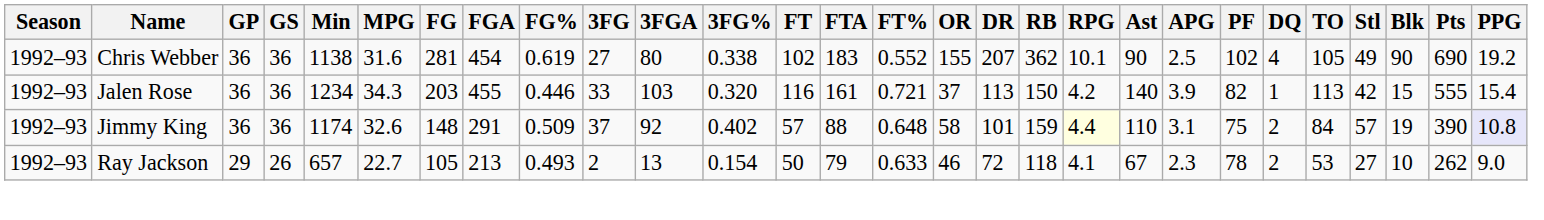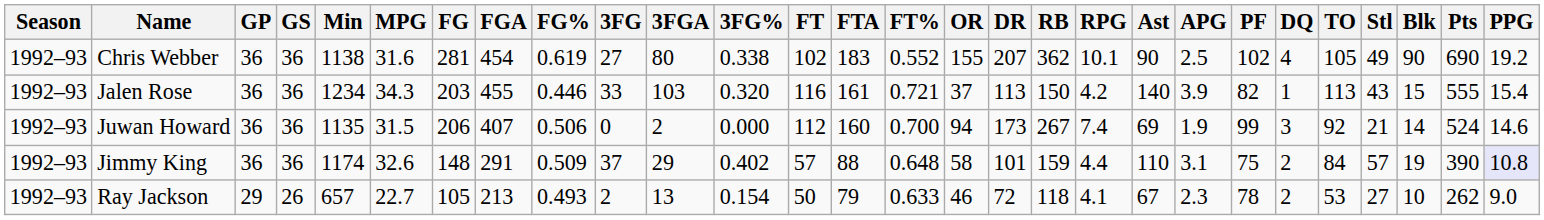 <table class="wikitable sortable">
 <tr>
 <th>Season</th>
 <th>Name</th>
 <th>GP</th>
 <th>GS</th>
 <th>Min</th>
 <th>MPG</th>
 <th>FG</th>
 <th>FGA</th>
 <th>FG%</th>
 <th>3FG</th>
 <th>3FGA</th>
 <th>3FG%</th>
 <th>FT</th>
 <th>FTA</th>
 <th>FT%</th>
 <th>OR</th>
 <th>DR</th>
 <th>RB</th>
 <th>RPG</th>
 <th>Ast</th>
 <th>APG</th>
 <th>PF</th>
 <th>DQ</th>
 <th>TO</th>
 <th>Stl</th>
 <th>Blk</th>
 <th>Pts</th>
 <th>PPG</th>
 </tr>
 <tr>
 <td>1992–93</td>
 <td>Chris Webber</td>
 <td>36</td>
 <td>36</td>
 <td>1138</td>
 <td>31.6</td>
 <td>281</td>
 <td>454</td>
 <td>0.619</td>
 <td>27</td>
 <td>80</td>
 <td>0.338</td>
 <td>102</td>
 <td>183</td>
 <td>0.552</td>
 <td>155</td>
 <td>207</td>
 <td>362</td>
 <td>10.1</td>
 <td>90</td>
 <td>2.5</td>
 <td>102</td>
 <td>4</td>
 <td>105</td>
 <td>49</td>
 <td>90</td>
 <td>690</td>
 <td>19.2</td>
 </tr>
 <tr>
 <td>1992–93</td>
 <td>Jalen Rose</td>
 <td>36</td>
 <td>36</td>
 <td>1234</td>
 <td>34.3</td>
 <td>203</td>
 <td>455</td>
 <td>0.446</td>
 <td>33</td>
 <td>103</td>
 <td>0.320</td>
 <td>116</td>
 <td>161</td>
 <td>0.721</td>
 <td>37</td>
 <td>113</td>
 <td>150</td>
 <td>4.2</td>
 <td>140</td>
 <td>3.9</td>
 <td>82</td>
 <td>1</td>
 <td>113</td>
-<td>42</td>
+<td>43</td>
 <td>15</td>
 <td>555</td>
 <td>15.4</td>
+</tr>
+<tr>
+<td>1992–93</td>
+<td>Juwan Howard</td>
+<td>36</td>
+<td>36</td>
+<td>1135</td>
+<td>31.5</td>
+<td>206</td>
+<td>407</td>
+<td>0.506</td>
+<td>0</td>
+<td>2</td>
+<td>0.000</td>
+<td>112</td>
+<td>160</td>
+<td>0.700</td>
+<td>94</td>
+<td>173</td>
+<td>267</td>
+<td>7.4</td>
+<td>69</td>
+<td>1.9</td>
+<td>99</td>
+<td>3</td>
+<td>92</td>
+<td>21</td>
+<td>14</td>
+<td>524</td>
+<td>14.6</td>
 </tr>
 <tr>
 <td>1992–93</td>
 <td>Jimmy King</td>
 <td>36</td>
 <td>36</td>
 <td>1174</td>
 <td>32.6</td>
 <td>148</td>
 <td>291</td>
 <td>0.509</td>
 <td>37</td>
-<td>92</td>
+<td>29</td>
 <td>0.402</td>
 <td>57</td>
 <td>88</td>
 <td>0.648</td>
 <td>58</td>
 <td>101</td>
 <td>159</td>
-<td style="background: lightyellow;">4.4</td>
+<td>4.4</td>
 <td>110</td>
 <td>3.1</td>
 <td>75</td>
 <td>2</td>
 <td>84</td>
 <td>57</td>
 <td>19</td>
 <td>390</td>
 <td style="background: lavender;">10.8</td>
 </tr>
 <tr>
 <td>1992–93</td>
 <td>Ray Jackson</td>
 <td>29</td>
 <td>26</td>
 <td>657</td>
 <td>22.7</td>
 <td>105</td>
 <td>213</td>
 <td>0.493</td>
 <td>2</td>
 <td>13</td>
 <td>0.154</td>
 <td>50</td>
 <td>79</td>
 <td>0.633</td>
 <td>46</td>
 <td>72</td>
 <td>118</td>
 <td>4.1</td>
 <td>67</td>
 <td>2.3</td>
 <td>78</td>
 <td>2</td>
 <td>53</td>
 <td>27</td>
 <td>10</td>
 <td>262</td>
 <td>9.0</td>
 </tr>
 </table>
